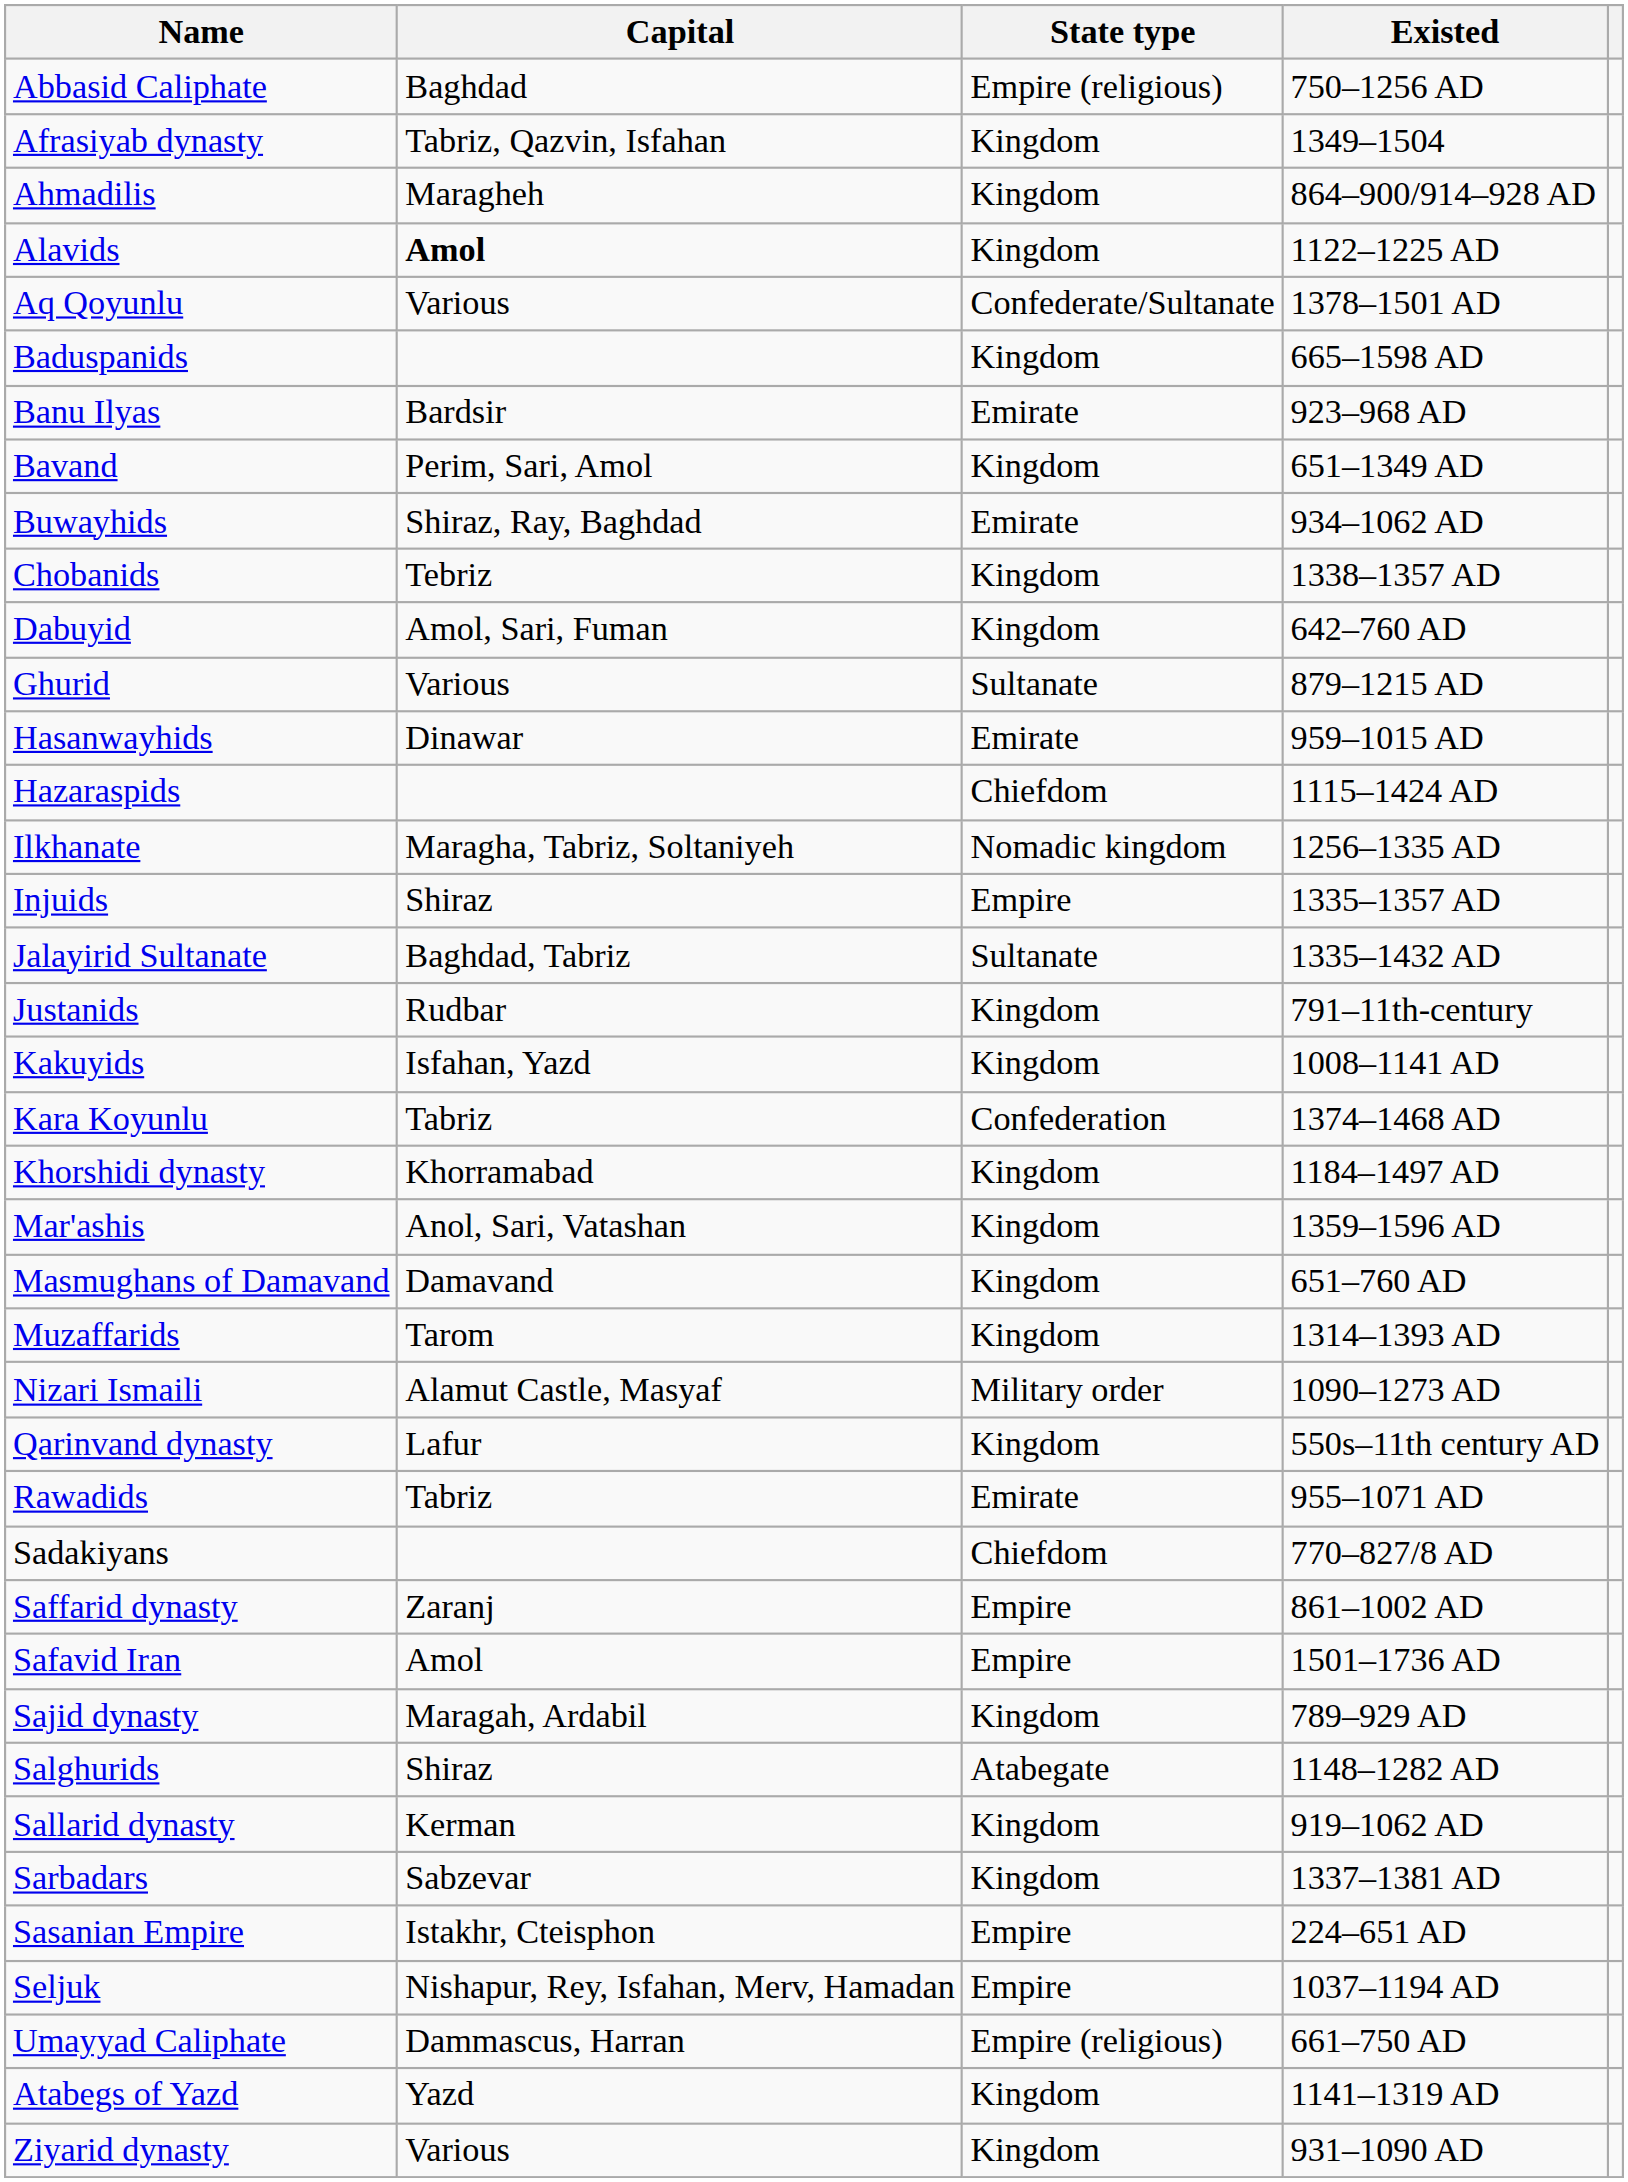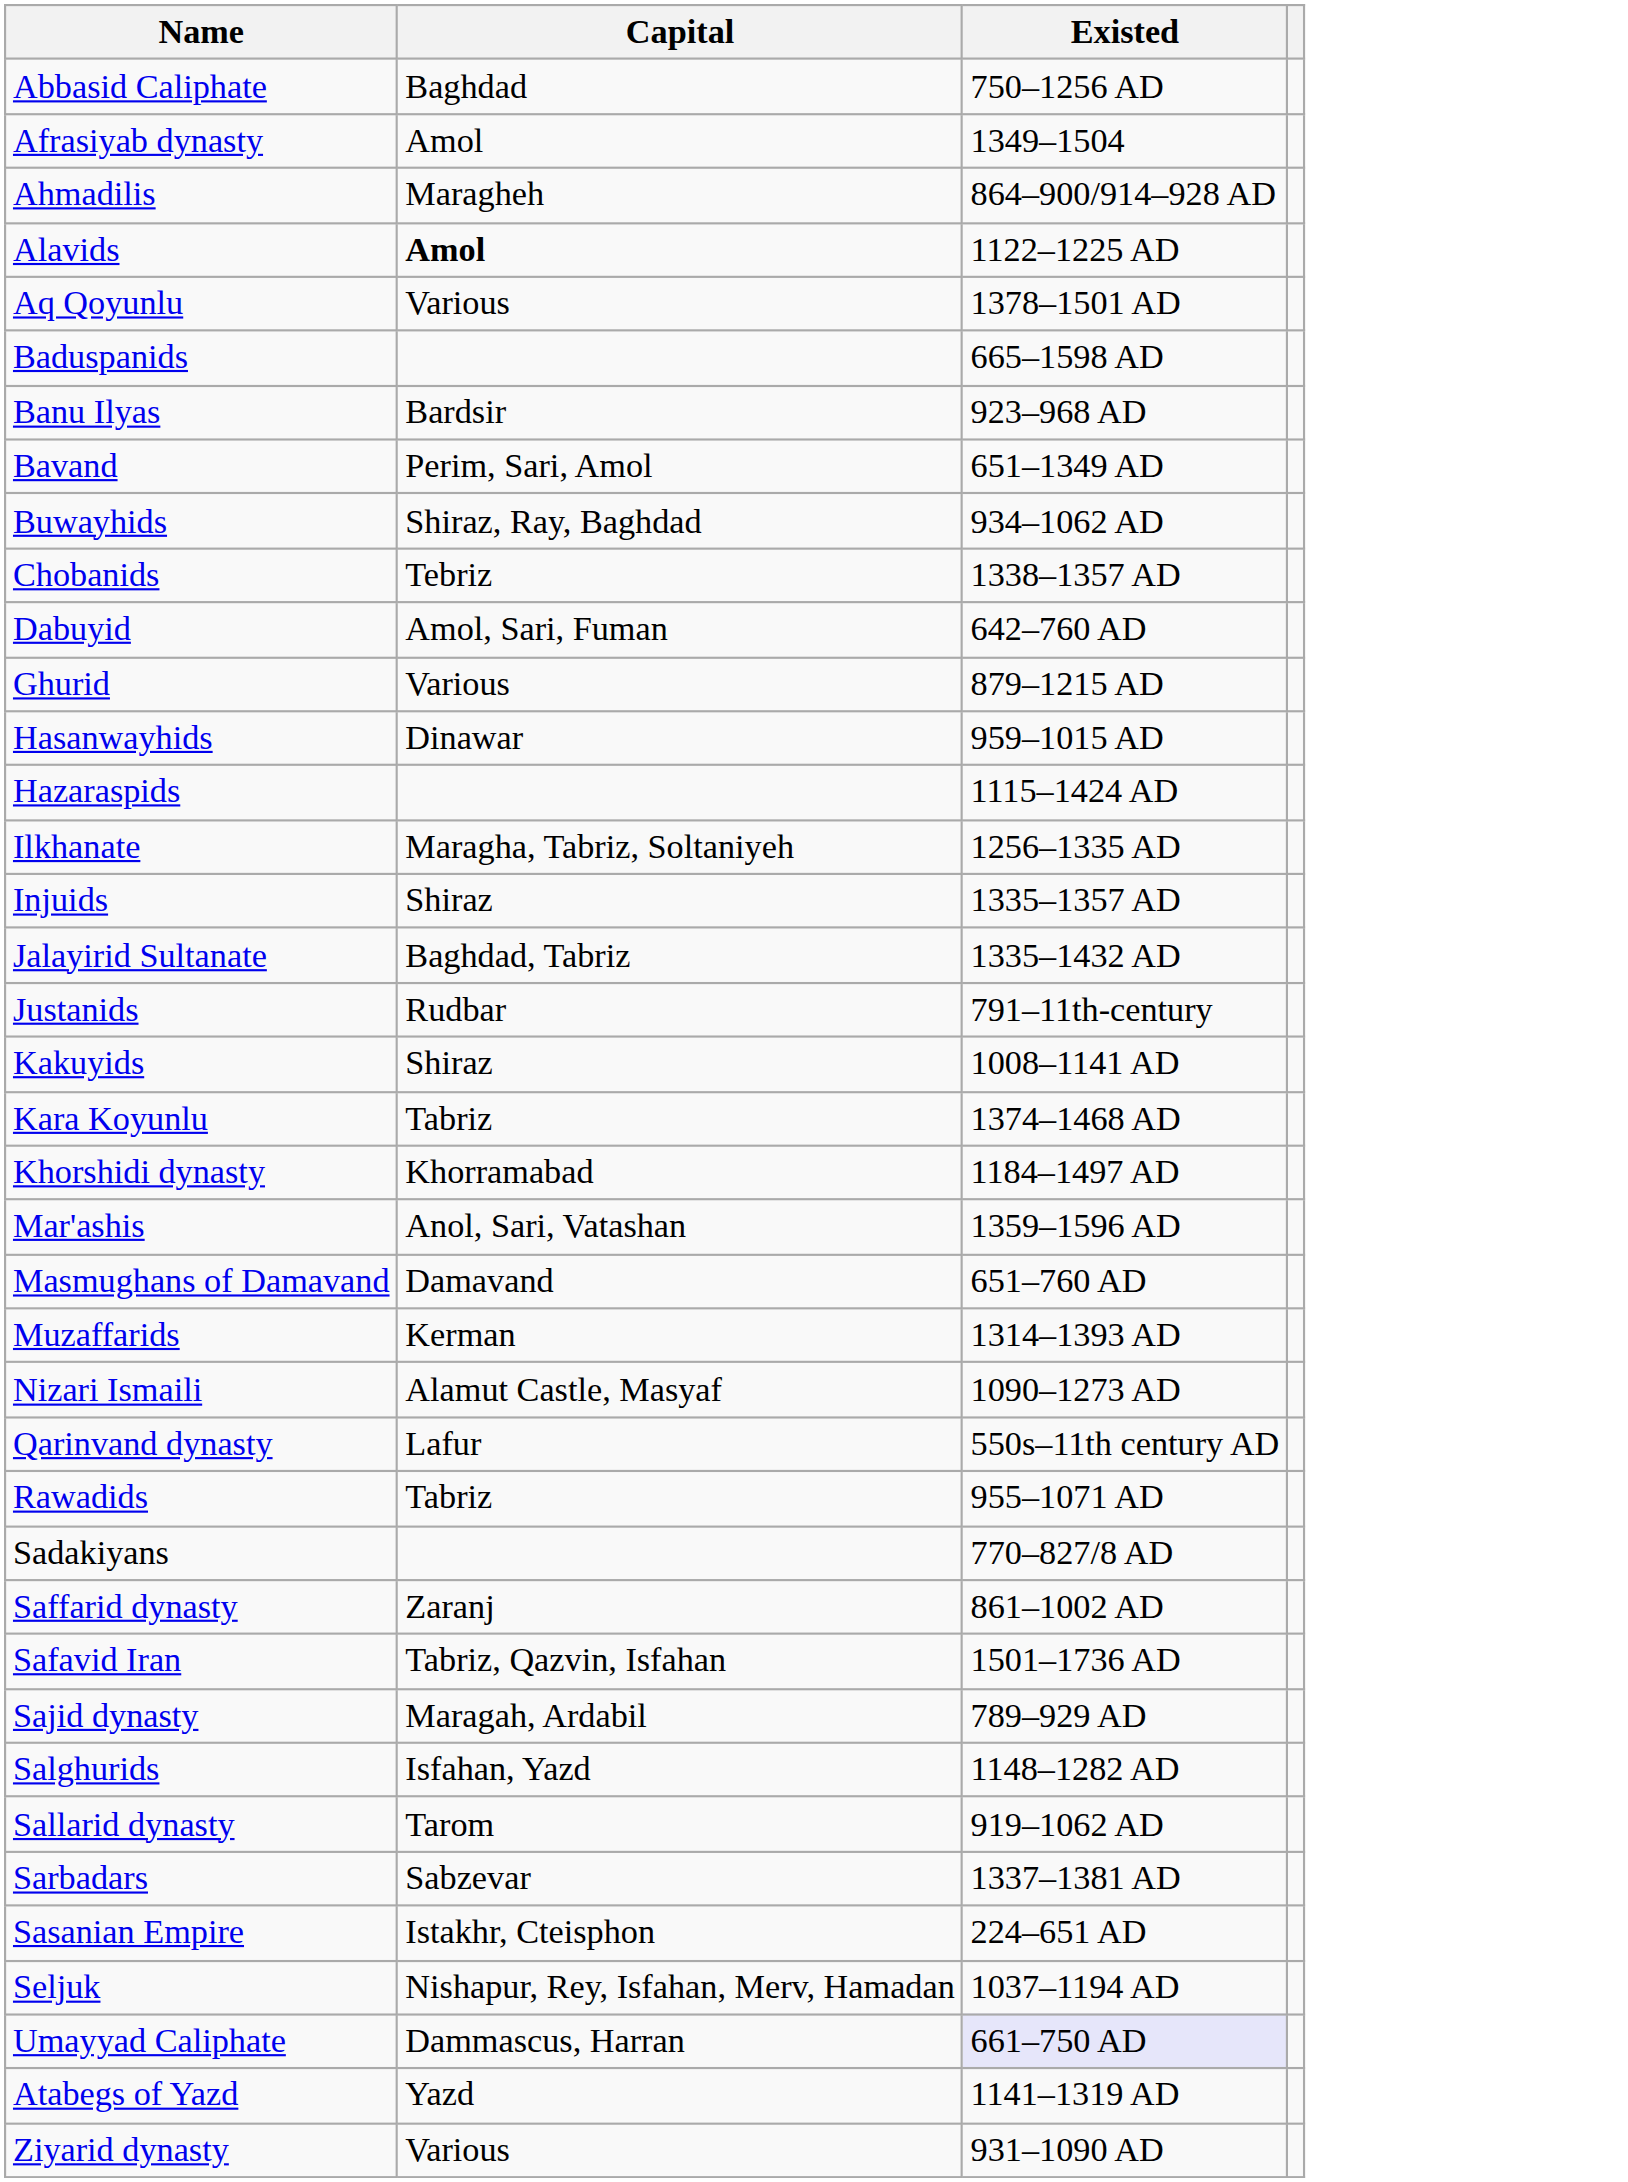 <table class="wikitable sortable" border="1">
 <tr>
 <th>Name</th>
 <th>Capital</th>
-<th>State type</th>
 <th>Existed</th>
 <th></th>
 </tr>
 <tr>
 <td><a href='#'>Abbasid Caliphate</a></td>
 <td>Baghdad</td>
-<td>Empire (religious)</td>
 <td>750–1256 AD</td>
 <td></td>
 </tr>
 <tr>
 <td><a href='#'>Afrasiyab dynasty</a></td>
-<td>Tabriz, Qazvin, Isfahan</td>
-<td>Kingdom</td>
+<td>Amol</td>
 <td>1349–1504</td>
 <td></td>
 </tr>
 <tr>
 <td><a href='#'>Ahmadilis</a></td>
 <td>Maragheh</td>
-<td>Kingdom</td>
 <td>864–900/914–928 AD</td>
 <td></td>
 </tr>
 <tr>
 <td><a href='#'>Alavids</a></td>
 <td><strong>Amol</strong></td>
-<td>Kingdom</td>
 <td>1122–1225 AD</td>
 <td></td>
 </tr>
 <tr>
 <td><a href='#'>Aq Qoyunlu</a></td>
 <td>Various</td>
-<td>Confederate/Sultanate</td>
 <td>1378–1501 AD</td>
 <td></td>
 </tr>
 <tr>
 <td><a href='#'>Baduspanids</a></td>
 <td></td>
-<td>Kingdom</td>
 <td>665–1598 AD</td>
 <td></td>
 </tr>
 <tr>
 <td><a href='#'>Banu Ilyas</a></td>
 <td>Bardsir</td>
-<td>Emirate</td>
 <td>923–968 AD</td>
 <td></td>
 </tr>
 <tr>
 <td><a href='#'>Bavand</a></td>
 <td>Perim, Sari, Amol</td>
-<td>Kingdom</td>
 <td>651–1349 AD</td>
 <td></td>
 </tr>
 <tr>
 <td><a href='#'>Buwayhids</a></td>
 <td>Shiraz, Ray, Baghdad</td>
-<td>Emirate</td>
 <td>934–1062 AD</td>
 <td></td>
 </tr>
 <tr>
 <td><a href='#'>Chobanids</a></td>
 <td>Tebriz</td>
-<td>Kingdom</td>
 <td>1338–1357 AD</td>
 <td></td>
 </tr>
 <tr>
 <td><a href='#'>Dabuyid</a></td>
 <td>Amol, Sari, Fuman</td>
-<td>Kingdom</td>
 <td>642–760 AD</td>
 <td></td>
 </tr>
 <tr>
 <td><a href='#'>Ghurid</a></td>
 <td>Various</td>
-<td>Sultanate</td>
 <td>879–1215 AD</td>
 <td></td>
 </tr>
 <tr>
 <td><a href='#'>Hasanwayhids</a></td>
 <td>Dinawar</td>
-<td>Emirate</td>
 <td>959–1015 AD</td>
 <td></td>
 </tr>
 <tr>
 <td><a href='#'>Hazaraspids</a></td>
 <td></td>
-<td>Chiefdom</td>
 <td>1115–1424 AD</td>
 <td></td>
 </tr>
 <tr>
 <td><a href='#'>Ilkhanate</a></td>
 <td>Maragha, Tabriz, Soltaniyeh</td>
-<td>Nomadic kingdom</td>
 <td>1256–1335 AD</td>
 <td></td>
 </tr>
 <tr>
 <td><a href='#'>Injuids</a></td>
 <td>Shiraz</td>
-<td>Empire</td>
 <td>1335–1357 AD</td>
 <td></td>
 </tr>
 <tr>
 <td><a href='#'>Jalayirid Sultanate</a></td>
 <td>Baghdad, Tabriz</td>
-<td>Sultanate</td>
 <td>1335–1432 AD</td>
 <td></td>
 </tr>
 <tr>
 <td><a href='#'>Justanids</a></td>
 <td>Rudbar</td>
-<td>Kingdom</td>
 <td>791–11th-century</td>
 <td></td>
 </tr>
 <tr>
 <td><a href='#'>Kakuyids</a></td>
-<td>Isfahan, Yazd</td>
-<td>Kingdom</td>
+<td>Shiraz</td>
 <td>1008–1141 AD</td>
 <td></td>
 </tr>
 <tr>
 <td><a href='#'>Kara Koyunlu</a></td>
 <td>Tabriz</td>
-<td>Confederation</td>
 <td>1374–1468 AD</td>
 <td></td>
 </tr>
 <tr>
 <td><a href='#'>Khorshidi dynasty</a></td>
 <td>Khorramabad</td>
-<td>Kingdom</td>
 <td>1184–1497 AD</td>
 <td></td>
 </tr>
 <tr>
 <td><a href='#'>Mar'ashis</a></td>
 <td>Anol, Sari, Vatashan</td>
-<td>Kingdom</td>
 <td>1359–1596 AD</td>
 <td></td>
 </tr>
 <tr>
 <td><a href='#'>Masmughans of Damavand</a></td>
 <td>Damavand</td>
-<td>Kingdom</td>
 <td>651–760 AD</td>
 <td></td>
 </tr>
 <tr>
 <td><a href='#'>Muzaffarids</a></td>
-<td>Tarom</td>
-<td>Kingdom</td>
+<td>Kerman</td>
 <td>1314–1393 AD</td>
 <td></td>
 </tr>
 <tr>
 <td><a href='#'>Nizari Ismaili</a></td>
 <td>Alamut Castle, Masyaf</td>
-<td>Military order</td>
 <td>1090–1273 AD</td>
 <td></td>
 </tr>
 <tr>
 <td><a href='#'>Qarinvand dynasty</a></td>
 <td>Lafur</td>
-<td>Kingdom</td>
 <td>550s–11th century AD</td>
 <td></td>
 </tr>
 <tr>
 <td><a href='#'>Rawadids</a></td>
 <td>Tabriz</td>
-<td>Emirate</td>
 <td>955–1071 AD</td>
 <td></td>
 </tr>
 <tr>
 <td>Sadakiyans</td>
 <td></td>
-<td>Chiefdom</td>
 <td>770–827/8 AD</td>
 <td></td>
 </tr>
 <tr>
 <td><a href='#'>Saffarid dynasty</a></td>
 <td>Zaranj</td>
-<td>Empire</td>
 <td>861–1002 AD</td>
 <td></td>
 </tr>
 <tr>
 <td><a href='#'>Safavid Iran</a></td>
-<td>Amol</td>
-<td>Empire</td>
+<td>Tabriz, Qazvin, Isfahan</td>
 <td>1501–1736 AD</td>
 <td></td>
 </tr>
 <tr>
 <td><a href='#'>Sajid dynasty</a></td>
 <td>Maragah, Ardabil</td>
-<td>Kingdom</td>
 <td>789–929 AD</td>
 <td></td>
 </tr>
 <tr>
 <td><a href='#'>Salghurids</a></td>
-<td>Shiraz</td>
-<td>Atabegate</td>
+<td>Isfahan, Yazd</td>
 <td>1148–1282 AD</td>
 <td></td>
 </tr>
 <tr>
 <td><a href='#'>Sallarid dynasty</a></td>
-<td>Kerman</td>
-<td>Kingdom</td>
+<td>Tarom</td>
 <td>919–1062 AD</td>
 <td></td>
 </tr>
 <tr>
 <td><a href='#'>Sarbadars</a></td>
 <td>Sabzevar</td>
-<td>Kingdom</td>
 <td>1337–1381 AD</td>
 <td></td>
 </tr>
 <tr>
 <td><a href='#'>Sasanian Empire</a></td>
 <td>Istakhr, Cteisphon</td>
-<td>Empire</td>
 <td>224–651 AD</td>
 <td></td>
 </tr>
 <tr>
 <td><a href='#'>Seljuk</a></td>
 <td>Nishapur, Rey, Isfahan, Merv, Hamadan</td>
-<td>Empire</td>
 <td>1037–1194 AD</td>
 <td></td>
 </tr>
 <tr>
 <td><a href='#'>Umayyad Caliphate</a></td>
 <td>Dammascus, Harran</td>
-<td>Empire (religious)</td>
-<td>661–750 AD</td>
+<td style="background: lavender;">661–750 AD</td>
 <td></td>
 </tr>
 <tr>
 <td><a href='#'>Atabegs of Yazd</a></td>
 <td>Yazd</td>
-<td>Kingdom</td>
 <td>1141–1319 AD</td>
 <td></td>
 </tr>
 <tr>
 <td><a href='#'>Ziyarid dynasty</a></td>
 <td>Various</td>
-<td>Kingdom</td>
 <td>931–1090 AD</td>
 <td></td>
 </tr>
 </table>
